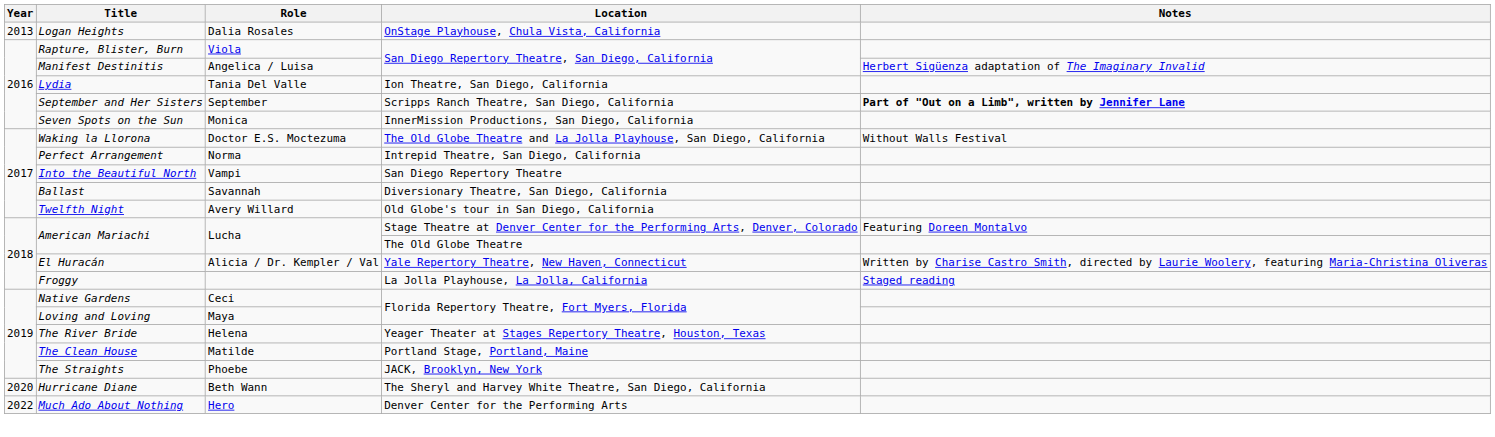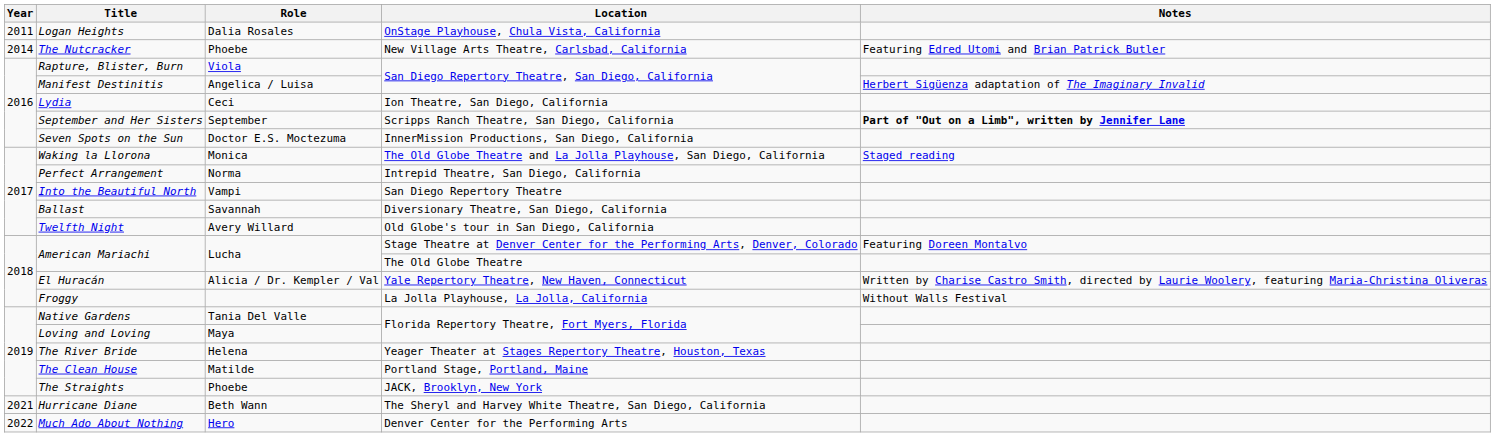 <table class="wikitable sortable">
 <tr>
 <th>Year</th>
 <th>Title</th>
 <th>Role</th>
 <th>Location</th>
 <th>Notes</th>
 </tr>
 <tr>
-<td>2013</td>
+<td>2011</td>
 <td><em>Logan Heights</em></td>
 <td>Dalia Rosales</td>
 <td><a href='#'>OnStage Playhouse</a>, <a href='#'>Chula Vista, California</a></td>
 <td></td>
+</tr>
+<tr>
+<td>2014</td>
+<td><em><a href='#'>The Nutcracker</a></em></td>
+<td>Phoebe</td>
+<td>New Village Arts Theatre, <a href='#'>Carlsbad, California</a></td>
+<td>Featuring <a href='#'>Edred Utomi</a> and <a href='#'>Brian Patrick Butler</a></td>
 </tr>
 <tr>
 <td rowspan="5">2016</td>
 <td><em>Rapture, Blister, Burn</em></td>
 <td><a href='#'>Viola</a></td>
 <td rowspan="2"><a href='#'>San Diego Repertory Theatre</a>, <a href='#'>San Diego, California</a></td>
 <td></td>
 </tr>
 <tr>
 <td><em>Manifest Destinitis</em></td>
 <td>Angelica / Luisa</td>
 <td><a href='#'>Herbert Sigüenza</a> adaptation of <em><a href='#'>The Imaginary Invalid</a></em></td>
 </tr>
 <tr>
 <td><em><a href='#'>Lydia</a></em></td>
-<td>Tania Del Valle</td>
+<td>Ceci</td>
 <td>Ion Theatre, San Diego, California</td>
 <td></td>
 </tr>
 <tr>
 <td><em>September and Her Sisters</em></td>
 <td>September</td>
 <td>Scripps Ranch Theatre, San Diego, California</td>
 <td><strong>Part of "Out on a Limb", written by <a href='#'>Jennifer Lane</a></strong></td>
 </tr>
 <tr>
 <td><em>Seven Spots on the Sun</em></td>
-<td>Monica</td>
+<td>Doctor E.S. Moctezuma</td>
 <td>InnerMission Productions, San Diego, California</td>
 <td></td>
 </tr>
 <tr>
 <td rowspan="5">2017</td>
 <td><em>Waking la Llorona</em></td>
-<td>Doctor E.S. Moctezuma</td>
+<td>Monica</td>
 <td><a href='#'>The Old Globe Theatre</a> and <a href='#'>La Jolla Playhouse</a>, San Diego, California</td>
-<td>Without Walls Festival</td>
+<td><a href='#'>Staged reading</a></td>
 </tr>
 <tr>
 <td><em>Perfect Arrangement</em></td>
 <td>Norma</td>
 <td>Intrepid Theatre, San Diego, California</td>
 <td></td>
 </tr>
 <tr>
 <td><em><a href='#'>Into the Beautiful North</a></em></td>
 <td>Vampi</td>
 <td>San Diego Repertory Theatre</td>
 <td></td>
 </tr>
 <tr>
 <td><em>Ballast</em></td>
 <td>Savannah</td>
 <td>Diversionary Theatre, San Diego, California</td>
 <td></td>
 </tr>
 <tr>
 <td><em><a href='#'>Twelfth Night</a></em></td>
 <td>Avery Willard</td>
 <td>Old Globe's tour in San Diego, California</td>
 <td></td>
 </tr>
 <tr>
 <td rowspan="4">2018</td>
 <td rowspan="2"><em>American Mariachi</em></td>
 <td rowspan="2">Lucha</td>
 <td>Stage Theatre at <a href='#'>Denver Center for the Performing Arts</a>, <a href='#'>Denver, Colorado</a></td>
 <td>Featuring <a href='#'>Doreen Montalvo</a></td>
 </tr>
 <tr>
 <td>The Old Globe Theatre</td>
 <td></td>
 </tr>
 <tr>
 <td><em>El Huracán</em></td>
 <td>Alicia / Dr. Kempler / Val</td>
 <td><a href='#'>Yale Repertory Theatre</a>, <a href='#'>New Haven, Connecticut</a></td>
 <td>Written by <a href='#'>Charise Castro Smith</a>, directed by <a href='#'>Laurie Woolery</a>, featuring <a href='#'>Maria-Christina Oliveras</a></td>
 </tr>
 <tr>
 <td><em>Froggy</em></td>
 <td></td>
 <td>La Jolla Playhouse, <a href='#'>La Jolla, California</a></td>
-<td><a href='#'>Staged reading</a></td>
+<td>Without Walls Festival</td>
 </tr>
 <tr>
 <td rowspan="5">2019</td>
 <td><em>Native Gardens</em></td>
-<td>Ceci</td>
+<td>Tania Del Valle</td>
 <td rowspan="2">Florida Repertory Theatre, <a href='#'>Fort Myers, Florida</a></td>
 <td></td>
 </tr>
 <tr>
 <td><em>Loving and Loving</em></td>
 <td>Maya</td>
 <td></td>
 </tr>
 <tr>
 <td><em>The River Bride</em></td>
 <td>Helena</td>
 <td>Yeager Theater at <a href='#'>Stages Repertory Theatre</a>, <a href='#'>Houston, Texas</a></td>
 <td></td>
 </tr>
 <tr>
 <td><em><a href='#'>The Clean House</a></em></td>
 <td>Matilde</td>
 <td>Portland Stage, <a href='#'>Portland, Maine</a></td>
 <td></td>
 </tr>
 <tr>
 <td><em>The Straights</em></td>
 <td>Phoebe</td>
 <td>JACK, <a href='#'>Brooklyn, New York</a></td>
 <td></td>
 </tr>
 <tr>
-<td>2020</td>
+<td>2021</td>
 <td><em>Hurricane Diane</em></td>
 <td>Beth Wann</td>
 <td>The Sheryl and Harvey White Theatre, San Diego, California</td>
 <td></td>
 </tr>
 <tr>
 <td>2022</td>
 <td><em><a href='#'>Much Ado About Nothing</a></em></td>
 <td><a href='#'>Hero</a></td>
 <td>Denver Center for the Performing Arts</td>
 <td></td>
 </tr>
 </table>
